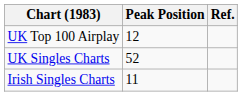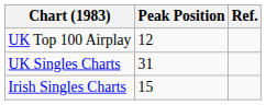 <table class="wikitable">
 <tr>
 <th>Chart (1983)</th>
 <th>Peak Position</th>
 <th>Ref.</th>
 </tr>
 <tr>
 <td><a href='#'>UK</a> Top 100 Airplay</td>
 <td>12</td>
 <td></td>
 </tr>
 <tr>
 <td><a href='#'>UK Singles Charts</a></td>
-<td>52</td>
+<td>31</td>
 <td></td>
 </tr>
 <tr>
 <td><a href='#'>Irish Singles Charts</a></td>
-<td>11</td>
+<td>15</td>
 <td></td>
 </tr>
 </table>
